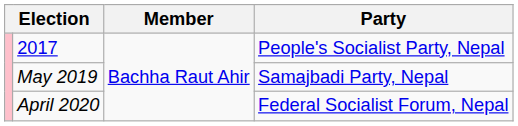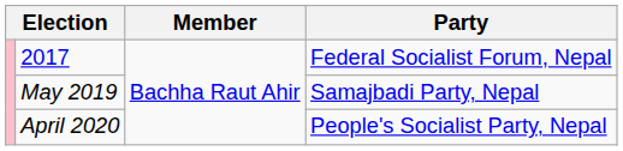 <table class="wikitable">
 <tr>
 <th colspan="2">Election</th>
 <th>Member</th>
 <th>Party</th>
 </tr>
 <tr>
 <td rowspan="3" style="background-color:pink"></td>
 <td><a href='#'>2017</a></td>
 <td rowspan="3"><a href='#'>Bachha Raut Ahir</a></td>
-<td><a href='#'>People's Socialist Party, Nepal</a></td>
+<td><a href='#'>Federal Socialist Forum, Nepal</a></td>
 </tr>
 <tr>
 <td><em>May 2019</em></td>
 <td><a href='#'>Samajbadi Party, Nepal</a></td>
 </tr>
 <tr>
 <td><em>April 2020</em></td>
-<td><a href='#'>Federal Socialist Forum, Nepal</a></td>
+<td><a href='#'>People's Socialist Party, Nepal</a></td>
 </tr>
 </table>
